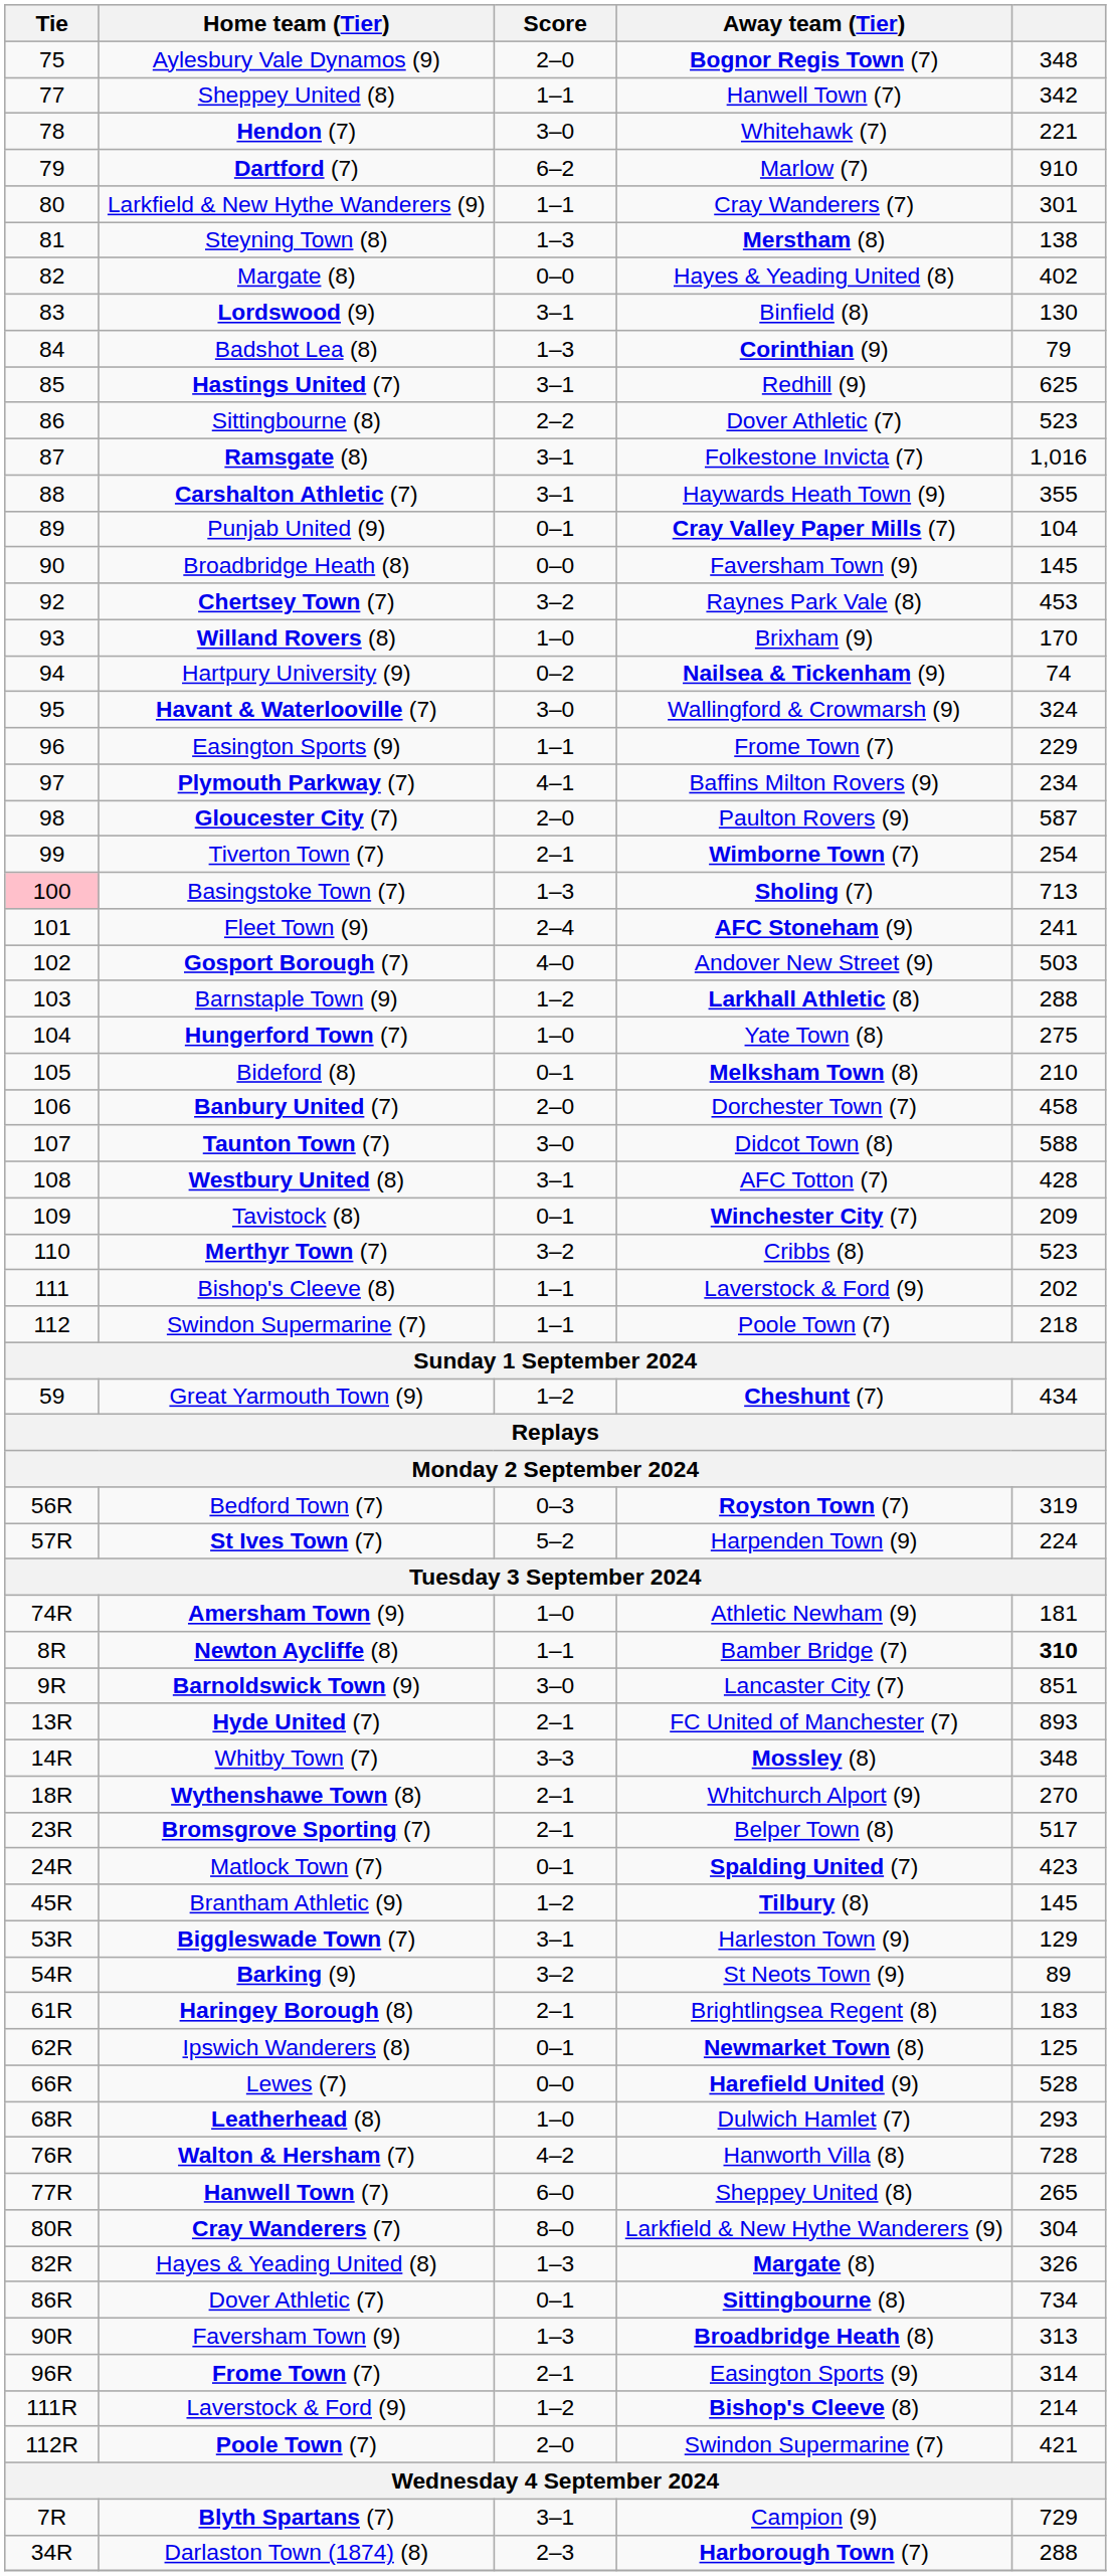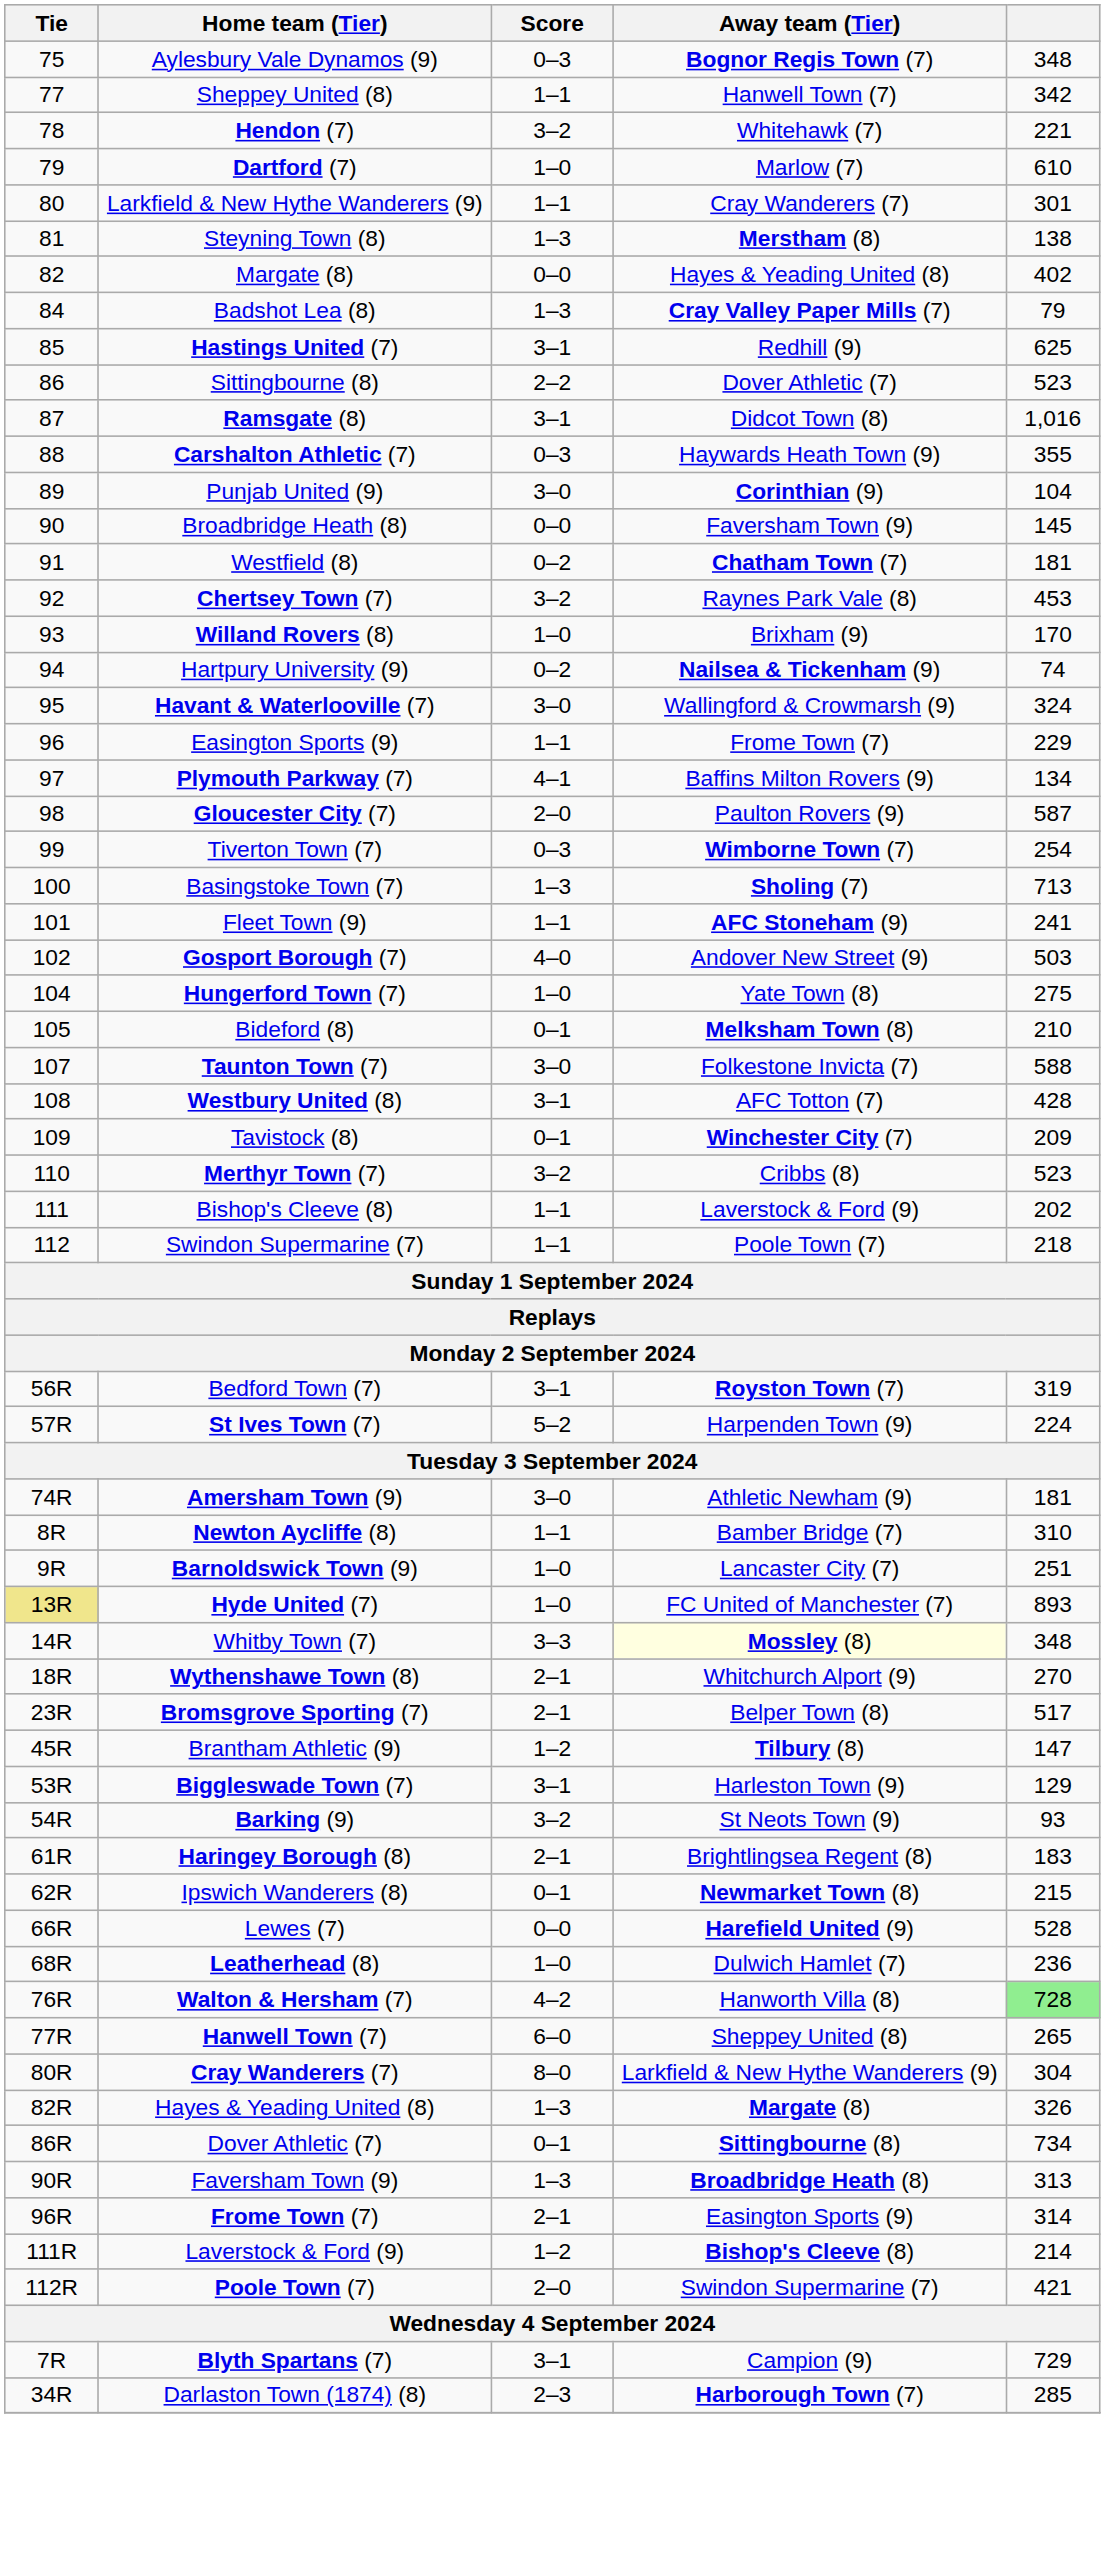 <table class="wikitable" style="text-align:center; font-size:90%">
 <tr>
 <th scope="col" style="width:  8.43%;">Tie</th>
 <th scope="col" style="width: 35.29%;">Home team (<a href='#'>Tier</a>)</th>
 <th scope="col" style="width: 11.00%;">Score</th>
 <th scope="col" style="width: 35.29%;">Away team (<a href='#'>Tier</a>)</th>
 <th scope="col" style="width:  8.43%;"></th>
 </tr>
 <tr>
 <td>75</td>
 <td><a href='#'>Aylesbury Vale Dynamos</a> (9)</td>
-<td>2–0</td>
+<td>0–3</td>
 <td><strong><a href='#'>Bognor Regis Town</a></strong> (7)</td>
 <td>348</td>
 </tr>
 <tr>
 <td>77</td>
 <td><a href='#'>Sheppey United</a> (8)</td>
 <td>1–1</td>
 <td><a href='#'>Hanwell Town</a> (7)</td>
 <td>342</td>
 </tr>
 <tr>
 <td>78</td>
 <td><strong><a href='#'>Hendon</a></strong> (7)</td>
-<td>3–0</td>
+<td>3–2</td>
 <td><a href='#'>Whitehawk</a> (7)</td>
 <td>221</td>
 </tr>
 <tr>
 <td>79</td>
 <td><strong><a href='#'>Dartford</a></strong> (7)</td>
-<td>6–2</td>
+<td>1–0</td>
 <td><a href='#'>Marlow</a> (7)</td>
-<td>910</td>
+<td>610</td>
 </tr>
 <tr>
 <td>80</td>
 <td><a href='#'>Larkfield & New Hythe Wanderers</a> (9)</td>
 <td>1–1</td>
 <td><a href='#'>Cray Wanderers</a> (7)</td>
 <td>301</td>
 </tr>
 <tr>
 <td>81</td>
 <td><a href='#'>Steyning Town</a> (8)</td>
 <td>1–3</td>
 <td><strong><a href='#'>Merstham</a></strong> (8)</td>
 <td>138</td>
 </tr>
 <tr>
 <td>82</td>
 <td><a href='#'>Margate</a> (8)</td>
 <td>0–0</td>
 <td><a href='#'>Hayes & Yeading United</a> (8)</td>
 <td>402</td>
 </tr>
 <tr>
-<td>83</td>
-<td><strong><a href='#'>Lordswood</a></strong> (9)</td>
-<td>3–1</td>
-<td><a href='#'>Binfield</a> (8)</td>
-<td>130</td>
-</tr>
-<tr>
 <td>84</td>
 <td><a href='#'>Badshot Lea</a> (8)</td>
 <td>1–3</td>
-<td><strong><a href='#'>Corinthian</a></strong> (9)</td>
+<td><strong><a href='#'>Cray Valley Paper Mills</a></strong> (7)</td>
 <td>79</td>
 </tr>
 <tr>
 <td>85</td>
 <td><strong><a href='#'>Hastings United</a></strong> (7)</td>
 <td>3–1</td>
 <td><a href='#'>Redhill</a> (9)</td>
 <td>625</td>
 </tr>
 <tr>
 <td>86</td>
 <td><a href='#'>Sittingbourne</a> (8)</td>
 <td>2–2</td>
 <td><a href='#'>Dover Athletic</a> (7)</td>
 <td>523</td>
 </tr>
 <tr>
 <td>87</td>
 <td><strong><a href='#'>Ramsgate</a></strong> (8)</td>
 <td>3–1</td>
-<td><a href='#'>Folkestone Invicta</a> (7)</td>
+<td><a href='#'>Didcot Town</a> (8)</td>
 <td>1,016</td>
 </tr>
 <tr>
 <td>88</td>
 <td><strong><a href='#'>Carshalton Athletic</a></strong> (7)</td>
-<td>3–1</td>
+<td>0–3</td>
 <td><a href='#'>Haywards Heath Town</a> (9)</td>
 <td>355</td>
 </tr>
 <tr>
 <td>89</td>
 <td><a href='#'>Punjab United</a> (9)</td>
-<td>0–1</td>
-<td><strong><a href='#'>Cray Valley Paper Mills</a></strong> (7)</td>
+<td>3–0</td>
+<td><strong><a href='#'>Corinthian</a></strong> (9)</td>
 <td>104</td>
 </tr>
 <tr>
 <td>90</td>
 <td><a href='#'>Broadbridge Heath</a> (8)</td>
 <td>0–0</td>
 <td><a href='#'>Faversham Town</a> (9)</td>
 <td>145</td>
+</tr>
+<tr>
+<td>91</td>
+<td><a href='#'>Westfield</a> (8)</td>
+<td>0–2</td>
+<td><strong><a href='#'>Chatham Town</a></strong> (7)</td>
+<td>181</td>
 </tr>
 <tr>
 <td>92</td>
 <td><strong><a href='#'>Chertsey Town</a></strong> (7)</td>
 <td>3–2</td>
 <td><a href='#'>Raynes Park Vale</a> (8)</td>
 <td>453</td>
 </tr>
 <tr>
 <td>93</td>
 <td><strong><a href='#'>Willand Rovers</a></strong> (8)</td>
 <td>1–0</td>
 <td><a href='#'>Brixham</a> (9)</td>
 <td>170</td>
 </tr>
 <tr>
 <td>94</td>
 <td><a href='#'>Hartpury University</a> (9)</td>
 <td>0–2</td>
 <td><strong><a href='#'>Nailsea & Tickenham</a></strong> (9)</td>
 <td>74</td>
 </tr>
 <tr>
 <td>95</td>
 <td><strong><a href='#'>Havant & Waterlooville</a></strong> (7)</td>
 <td>3–0</td>
 <td><a href='#'>Wallingford & Crowmarsh</a> (9)</td>
 <td>324</td>
 </tr>
 <tr>
 <td>96</td>
 <td><a href='#'>Easington Sports</a> (9)</td>
 <td>1–1</td>
 <td><a href='#'>Frome Town</a> (7)</td>
 <td>229</td>
 </tr>
 <tr>
 <td>97</td>
 <td><strong><a href='#'>Plymouth Parkway</a></strong> (7)</td>
 <td>4–1</td>
 <td><a href='#'>Baffins Milton Rovers</a> (9)</td>
-<td>234</td>
+<td>134</td>
 </tr>
 <tr>
 <td>98</td>
 <td><strong><a href='#'>Gloucester City</a></strong> (7)</td>
 <td>2–0</td>
 <td><a href='#'>Paulton Rovers</a> (9)</td>
 <td>587</td>
 </tr>
 <tr>
 <td>99</td>
 <td><a href='#'>Tiverton Town</a> (7)</td>
-<td>2–1</td>
+<td>0–3</td>
 <td><strong><a href='#'>Wimborne Town</a></strong> (7)</td>
 <td>254</td>
 </tr>
 <tr>
-<td style="background: pink;">100</td>
+<td>100</td>
 <td><a href='#'>Basingstoke Town</a> (7)</td>
 <td>1–3</td>
 <td><strong><a href='#'>Sholing</a></strong> (7)</td>
 <td>713</td>
 </tr>
 <tr>
 <td>101</td>
 <td><a href='#'>Fleet Town</a> (9)</td>
-<td>2–4</td>
+<td>1–1</td>
 <td><strong><a href='#'>AFC Stoneham</a></strong> (9)</td>
 <td>241</td>
 </tr>
 <tr>
 <td>102</td>
 <td><strong><a href='#'>Gosport Borough</a></strong> (7)</td>
 <td>4–0</td>
 <td><a href='#'>Andover New Street</a> (9)</td>
 <td>503</td>
-</tr>
-<tr>
-<td>103</td>
-<td><a href='#'>Barnstaple Town</a> (9)</td>
-<td>1–2</td>
-<td><strong><a href='#'>Larkhall Athletic</a></strong> (8)</td>
-<td>288</td>
 </tr>
 <tr>
 <td>104</td>
 <td><strong><a href='#'>Hungerford Town</a></strong> (7)</td>
 <td>1–0</td>
 <td><a href='#'>Yate Town</a> (8)</td>
 <td>275</td>
 </tr>
 <tr>
 <td>105</td>
 <td><a href='#'>Bideford</a> (8)</td>
 <td>0–1</td>
 <td><strong><a href='#'>Melksham Town</a></strong> (8)</td>
 <td>210</td>
 </tr>
 <tr>
-<td>106</td>
-<td><strong><a href='#'>Banbury United</a></strong> (7)</td>
-<td>2–0</td>
-<td><a href='#'>Dorchester Town</a> (7)</td>
-<td>458</td>
-</tr>
-<tr>
 <td>107</td>
 <td><strong><a href='#'>Taunton Town</a></strong> (7)</td>
 <td>3–0</td>
-<td><a href='#'>Didcot Town</a> (8)</td>
+<td><a href='#'>Folkestone Invicta</a> (7)</td>
 <td>588</td>
 </tr>
 <tr>
 <td>108</td>
 <td><strong><a href='#'>Westbury United</a></strong> (8)</td>
 <td>3–1</td>
 <td><a href='#'>AFC Totton</a> (7)</td>
 <td>428</td>
 </tr>
 <tr>
 <td>109</td>
 <td><a href='#'>Tavistock</a> (8)</td>
 <td>0–1</td>
 <td><strong><a href='#'>Winchester City</a></strong> (7)</td>
 <td>209</td>
 </tr>
 <tr>
 <td>110</td>
 <td><strong><a href='#'>Merthyr Town</a></strong> (7)</td>
 <td>3–2</td>
 <td><a href='#'>Cribbs</a> (8)</td>
 <td>523</td>
 </tr>
 <tr>
 <td>111</td>
 <td><a href='#'>Bishop's Cleeve</a> (8)</td>
 <td>1–1</td>
 <td><a href='#'>Laverstock & Ford</a> (9)</td>
 <td>202</td>
 </tr>
 <tr>
 <td>112</td>
 <td><a href='#'>Swindon Supermarine</a> (7)</td>
 <td>1–1</td>
 <td><a href='#'>Poole Town</a> (7)</td>
 <td>218</td>
 </tr>
 <tr>
 <th colspan="5">Sunday 1 September 2024</th>
 </tr>
 <tr>
-<td>59</td>
-<td><a href='#'>Great Yarmouth Town</a> (9)</td>
-<td>1–2</td>
-<td><strong><a href='#'>Cheshunt</a></strong> (7)</td>
-<td>434</td>
-</tr>
-<tr>
 <th colspan="5">Replays</th>
 </tr>
 <tr>
 <th colspan="5">Monday 2 September 2024</th>
 </tr>
 <tr>
 <td>56R</td>
 <td><a href='#'>Bedford Town</a> (7)</td>
-<td>0–3</td>
+<td>3–1</td>
 <td><strong><a href='#'>Royston Town</a></strong> (7)</td>
 <td>319</td>
 </tr>
 <tr>
 <td>57R</td>
 <td><strong><a href='#'>St Ives Town</a></strong> (7)</td>
 <td>5–2</td>
 <td><a href='#'>Harpenden Town</a> (9)</td>
 <td>224</td>
 </tr>
 <tr>
 <th colspan="5">Tuesday 3 September 2024</th>
 </tr>
 <tr>
 <td>74R</td>
 <td><strong><a href='#'>Amersham Town</a></strong> (9)</td>
-<td>1–0</td>
+<td>3–0</td>
 <td><a href='#'>Athletic Newham</a> (9)</td>
 <td>181</td>
 </tr>
 <tr>
 <td>8R</td>
 <td><strong><a href='#'>Newton Aycliffe</a></strong> (8)</td>
 <td>1–1 </td>
 <td><a href='#'>Bamber Bridge</a> (7)</td>
-<td><strong>310</strong></td>
+<td>310</td>
 </tr>
 <tr>
 <td>9R</td>
 <td><strong><a href='#'>Barnoldswick Town</a></strong> (9)</td>
-<td>3–0</td>
+<td>1–0 </td>
 <td><a href='#'>Lancaster City</a> (7)</td>
-<td>851</td>
+<td>251</td>
 </tr>
 <tr>
-<td>13R</td>
+<td style="background: khaki;">13R</td>
 <td><strong><a href='#'>Hyde United</a></strong> (7)</td>
-<td>2–1</td>
+<td>1–0</td>
 <td><a href='#'>FC United of Manchester</a> (7)</td>
 <td>893</td>
 </tr>
 <tr>
 <td>14R</td>
 <td><a href='#'>Whitby Town</a> (7)</td>
 <td>3–3 </td>
-<td><strong><a href='#'>Mossley</a></strong> (8)</td>
+<td style="background: lightyellow;"><strong><a href='#'>Mossley</a></strong> (8)</td>
 <td>348</td>
 </tr>
 <tr>
 <td>18R</td>
 <td><strong><a href='#'>Wythenshawe Town</a></strong> (8)</td>
 <td>2–1</td>
 <td><a href='#'>Whitchurch Alport</a> (9)</td>
 <td>270</td>
 </tr>
 <tr>
 <td>23R</td>
 <td><strong><a href='#'>Bromsgrove Sporting</a></strong> (7)</td>
 <td>2–1 </td>
 <td><a href='#'>Belper Town</a> (8)</td>
 <td>517</td>
 </tr>
 <tr>
-<td>24R</td>
-<td><a href='#'>Matlock Town</a> (7)</td>
-<td>0–1 </td>
-<td><strong><a href='#'>Spalding United</a></strong> (7)</td>
-<td>423</td>
-</tr>
-<tr>
 <td>45R</td>
 <td><a href='#'>Brantham Athletic</a> (9)</td>
 <td>1–2</td>
 <td><strong><a href='#'>Tilbury</a></strong> (8)</td>
-<td>145</td>
+<td>147</td>
 </tr>
 <tr>
 <td>53R</td>
 <td><strong><a href='#'>Biggleswade Town</a></strong> (7)</td>
 <td>3–1</td>
 <td><a href='#'>Harleston Town</a> (9)</td>
 <td>129</td>
 </tr>
 <tr>
 <td>54R</td>
 <td><strong><a href='#'>Barking</a></strong> (9)</td>
 <td>3–2 </td>
 <td><a href='#'>St Neots Town</a> (9)</td>
-<td>89</td>
+<td>93</td>
 </tr>
 <tr>
 <td>61R</td>
 <td><strong><a href='#'>Haringey Borough</a></strong> (8)</td>
 <td>2–1</td>
 <td><a href='#'>Brightlingsea Regent</a> (8)</td>
 <td>183</td>
 </tr>
 <tr>
 <td>62R</td>
 <td><a href='#'>Ipswich Wanderers</a> (8)</td>
 <td>0–1</td>
 <td><strong><a href='#'>Newmarket Town</a></strong> (8)</td>
-<td>125</td>
+<td>215</td>
 </tr>
 <tr>
 <td>66R</td>
 <td><a href='#'>Lewes</a> (7)</td>
 <td>0–0 </td>
 <td><strong><a href='#'>Harefield United</a></strong> (9)</td>
 <td>528</td>
 </tr>
 <tr>
 <td>68R</td>
 <td><strong><a href='#'>Leatherhead</a></strong> (8)</td>
 <td>1–0</td>
 <td><a href='#'>Dulwich Hamlet</a> (7)</td>
-<td>293</td>
+<td>236</td>
 </tr>
 <tr>
 <td>76R</td>
 <td><strong><a href='#'>Walton & Hersham</a></strong> (7)</td>
 <td>4–2 </td>
 <td><a href='#'>Hanworth Villa</a> (8)</td>
-<td>728</td>
+<td style="background: lightgreen;">728</td>
 </tr>
 <tr>
 <td>77R</td>
 <td><strong><a href='#'>Hanwell Town</a></strong> (7)</td>
 <td>6–0</td>
 <td><a href='#'>Sheppey United</a> (8)</td>
 <td>265</td>
 </tr>
 <tr>
 <td>80R</td>
 <td><strong><a href='#'>Cray Wanderers</a></strong> (7)</td>
 <td>8–0</td>
 <td><a href='#'>Larkfield & New Hythe Wanderers</a> (9)</td>
 <td>304</td>
 </tr>
 <tr>
 <td>82R</td>
 <td><a href='#'>Hayes & Yeading United</a> (8)</td>
 <td>1–3</td>
 <td><strong><a href='#'>Margate</a></strong> (8)</td>
 <td>326</td>
 </tr>
 <tr>
 <td>86R</td>
 <td><a href='#'>Dover Athletic</a> (7)</td>
 <td>0–1</td>
 <td><strong><a href='#'>Sittingbourne</a></strong> (8)</td>
 <td>734</td>
 </tr>
 <tr>
 <td>90R</td>
 <td><a href='#'>Faversham Town</a> (9)</td>
 <td>1–3</td>
 <td><strong><a href='#'>Broadbridge Heath</a></strong> (8)</td>
 <td>313</td>
 </tr>
 <tr>
 <td>96R</td>
 <td><strong><a href='#'>Frome Town</a></strong> (7)</td>
 <td>2–1</td>
 <td><a href='#'>Easington Sports</a> (9)</td>
 <td>314</td>
 </tr>
 <tr>
 <td>111R</td>
 <td><a href='#'>Laverstock & Ford</a> (9)</td>
 <td>1–2</td>
 <td><strong><a href='#'>Bishop's Cleeve</a></strong> (8)</td>
 <td>214</td>
 </tr>
 <tr>
 <td>112R</td>
 <td><strong><a href='#'>Poole Town</a></strong> (7)</td>
 <td>2–0</td>
 <td><a href='#'>Swindon Supermarine</a> (7)</td>
 <td>421</td>
 </tr>
 <tr>
 <th colspan="5">Wednesday 4 September 2024</th>
 </tr>
 <tr>
 <td>7R</td>
 <td><strong><a href='#'>Blyth Spartans</a></strong> (7)</td>
 <td>3–1 </td>
 <td><a href='#'>Campion</a> (9)</td>
 <td>729</td>
 </tr>
 <tr>
 <td>34R</td>
 <td><a href='#'>Darlaston Town (1874)</a> (8)</td>
 <td>2–3</td>
 <td><strong><a href='#'>Harborough Town</a></strong> (7)</td>
-<td>288</td>
+<td>285</td>
 </tr>
 <tr>
 </tr>
 </table>
